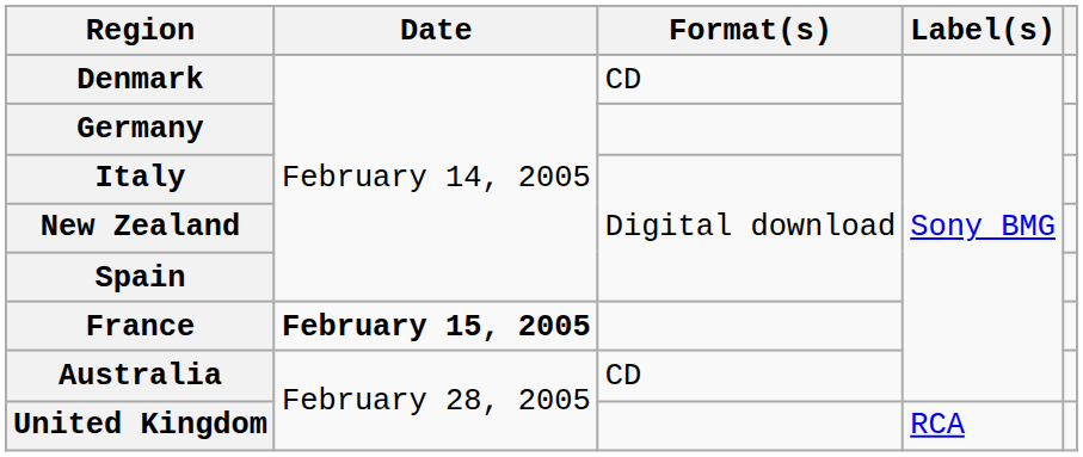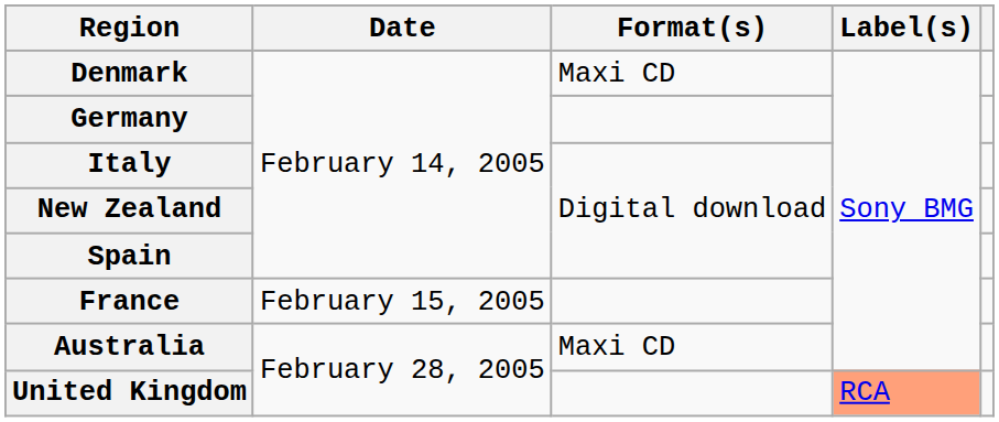 <table class="wikitable sortable plainrowheaders">
 <tr>
 <th scope="col">Region</th>
 <th scope="col">Date</th>
 <th scope="col">Format(s)</th>
 <th scope="col">Label(s)</th>
 <th scope="col"></th>
 </tr>
 <tr>
 <th scope="row">Denmark</th>
 <td rowspan="5">February 14, 2005</td>
-<td>CD</td>
+<td>Maxi CD</td>
 <td rowspan="7"><a href='#'>Sony BMG</a></td>
 <td align="center"></td>
 </tr>
 <tr>
 <th scope="row">Germany</th>
 <td></td>
 <td align="center"></td>
 </tr>
 <tr>
 <th scope="row">Italy</th>
 <td rowspan="3">Digital download </td>
 <td align="center"></td>
 </tr>
 <tr>
 <th scope="row">New Zealand</th>
 <td align="center"></td>
 </tr>
 <tr>
 <th scope="row">Spain</th>
 <td align="center"></td>
 </tr>
 <tr>
 <th scope="row">France</th>
-<td><strong>February 15, 2005</strong></td>
+<td>February 15, 2005</td>
 <td></td>
 <td align="center"></td>
 </tr>
 <tr>
 <th scope="row">Australia</th>
 <td rowspan="2">February 28, 2005</td>
-<td>CD</td>
+<td>Maxi CD</td>
 <td align="center"></td>
 </tr>
 <tr>
 <th scope="row">United Kingdom</th>
 <td></td>
-<td><a href='#'>RCA</a></td>
+<td style="background: lightsalmon;"><a href='#'>RCA</a></td>
 <td align="center"></td>
 </tr>
 </table>
